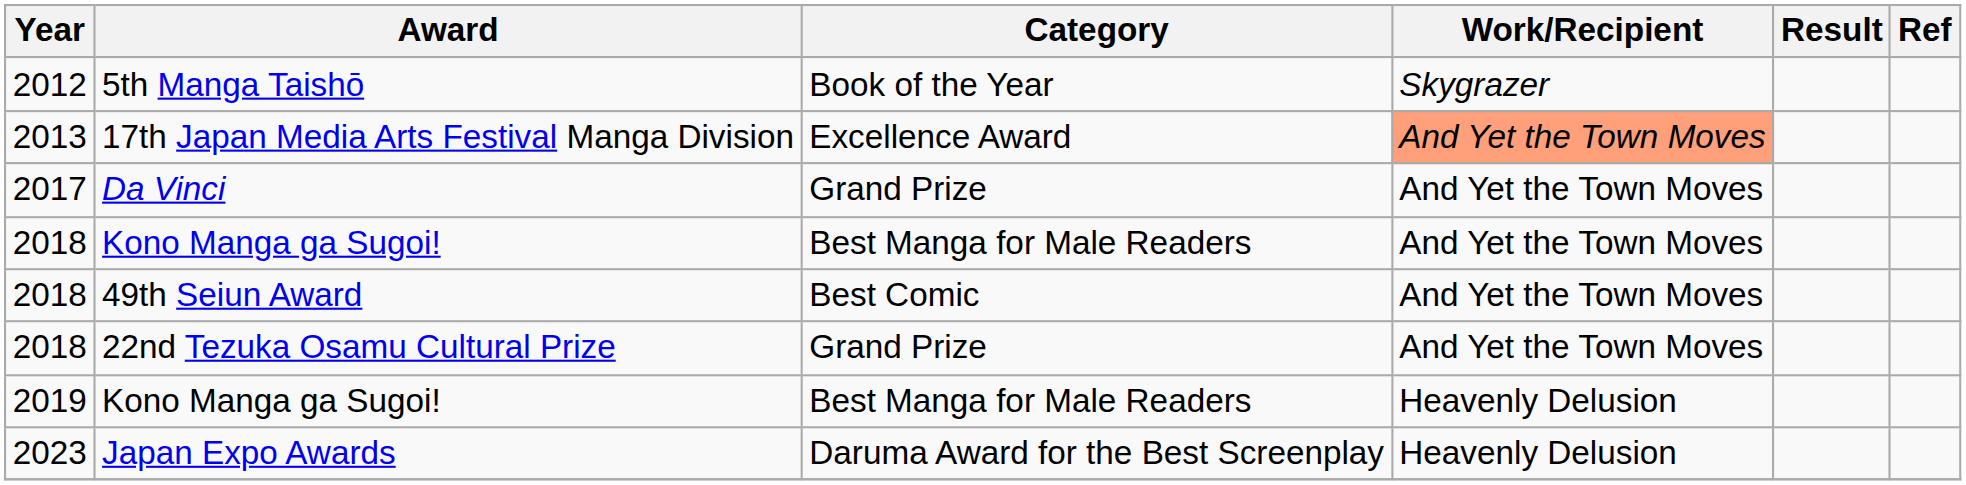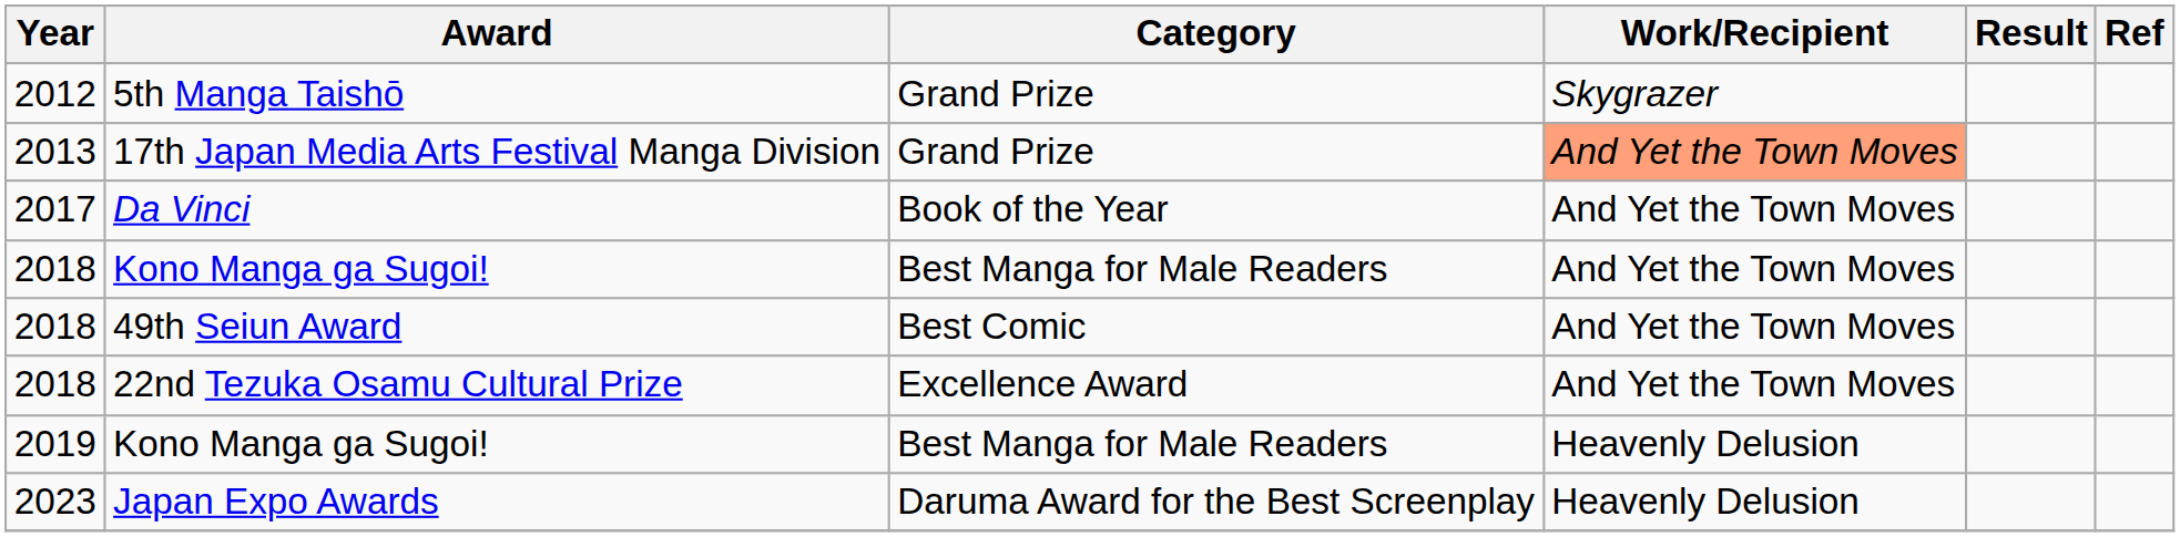 <table class="wikitable sortable plainrowheaders">
 <tr>
 <th>Year</th>
 <th>Award</th>
 <th>Category</th>
 <th>Work/Recipient</th>
 <th>Result</th>
 <th class="unsortable">Ref</th>
 </tr>
 <tr>
 <td>2012</td>
 <td>5th <a href='#'>Manga Taishō</a></td>
-<td>Book of the Year<em></td>
+<td>Grand Prize</td>
 <td><em>Skygrazer</em></td>
 <td></td>
 <td></td>
 </tr>
 <tr>
 <td>2013</td>
 <td>17th <a href='#'>Japan Media Arts Festival</a> Manga Division</td>
-<td>Excellence Award</td>
+<td>Grand Prize</td>
 <td style="background: lightsalmon;"><em>And Yet the Town Moves</em></td>
 <td></td>
 <td></td>
 </tr>
 <tr>
 <td>2017</td>
 <td><em><a href='#'>Da Vinci</a></em></td>
-<td>Grand Prize</td>
+<td>Book of the Year<em></td>
 <td></em>And Yet the Town Moves<em></td>
 <td></td>
 <td></td>
 </tr>
 <tr>
 <td>2018</td>
 <td></em><a href='#'>Kono Manga ga Sugoi!</a><em></td>
 <td>Best Manga for Male Readers</td>
 <td></em>And Yet the Town Moves<em></td>
 <td></td>
 <td></td>
 </tr>
 <tr>
 <td>2018</td>
 <td>49th <a href='#'>Seiun Award</a></td>
 <td>Best Comic</td>
 <td></em>And Yet the Town Moves<em></td>
 <td></td>
 <td></td>
 </tr>
 <tr>
 <td>2018</td>
 <td>22nd <a href='#'>Tezuka Osamu Cultural Prize</a></td>
-<td>Grand Prize</td>
+<td>Excellence Award</td>
 <td></em>And Yet the Town Moves<em></td>
 <td></td>
 <td></td>
 </tr>
 <tr>
 <td>2019</td>
 <td></em>Kono Manga ga Sugoi!<em></td>
 <td>Best Manga for Male Readers</td>
 <td></em>Heavenly Delusion<em></td>
 <td></td>
 <td></td>
 </tr>
 <tr>
 <td>2023</td>
 <td><a href='#'>Japan Expo Awards</a></td>
 <td>Daruma Award for the Best Screenplay</td>
 <td></em>Heavenly Delusion<em></td>
 <td></td>
 <td></td>
 </tr>
 <tr>
 </tr>
 </table>
